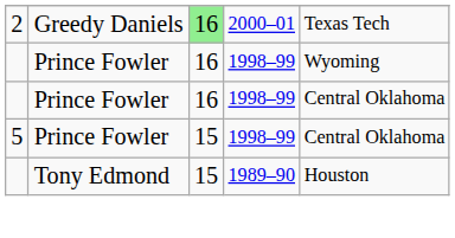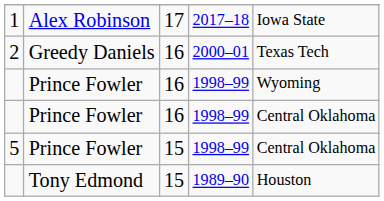 <table class="wikitable">
 <tr>
 </tr>
 <tr>
+<td>1</td>
+<td><a href='#'>Alex Robinson</a></td>
+<td>17</td>
+<td style="font-size:80%;"><a href='#'>2017–18</a></td>
+<td style="font-size:80%;">Iowa State</td>
+</tr>
+<tr>
 <td>2</td>
 <td>Greedy Daniels</td>
-<td style="background: lightgreen;">16</td>
+<td>16</td>
 <td style="font-size:80%;"><a href='#'>2000–01</a></td>
 <td style="font-size:80%;">Texas Tech</td>
 </tr>
 <tr>
 <td></td>
 <td>Prince Fowler</td>
 <td>16</td>
 <td style="font-size:80%;"><a href='#'>1998–99</a></td>
 <td style="font-size:80%;">Wyoming</td>
 </tr>
 <tr>
 <td></td>
 <td>Prince Fowler</td>
 <td>16</td>
 <td style="font-size:80%;"><a href='#'>1998–99</a></td>
 <td style="font-size:80%;">Central Oklahoma</td>
 </tr>
 <tr>
 <td>5</td>
 <td>Prince Fowler</td>
 <td>15</td>
 <td style="font-size:80%;"><a href='#'>1998–99</a></td>
 <td style="font-size:80%;">Central Oklahoma</td>
 </tr>
 <tr>
 <td></td>
 <td>Tony Edmond</td>
 <td>15</td>
 <td style="font-size:80%;"><a href='#'>1989–90</a></td>
 <td style="font-size:80%;">Houston</td>
 </tr>
 </table>
